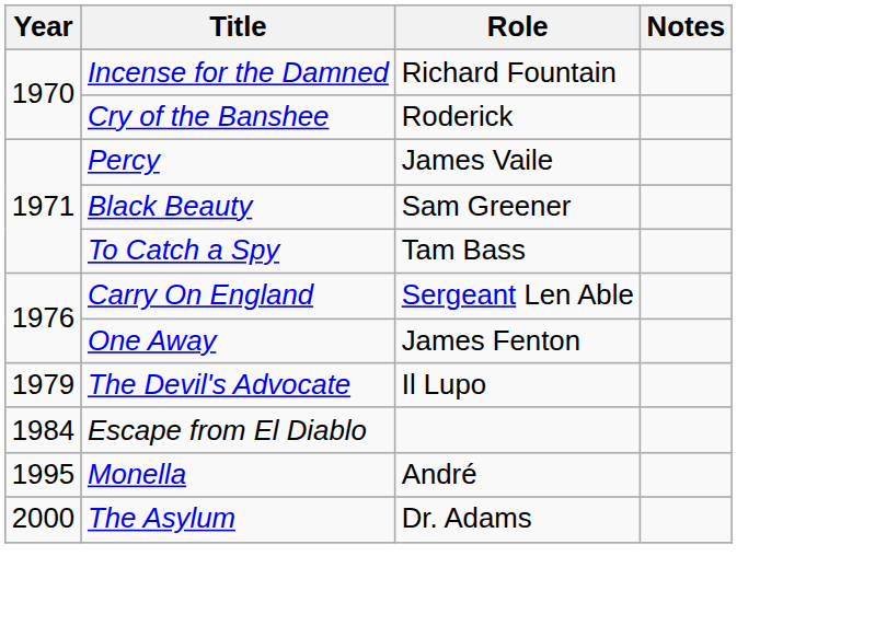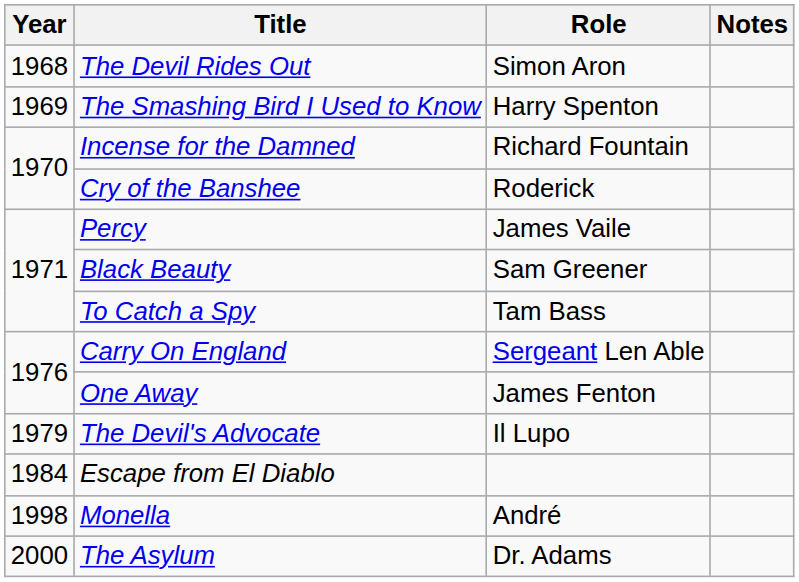 <table class="wikitable sortable">
 <tr>
 <th>Year</th>
 <th>Title</th>
 <th>Role</th>
 <th class = "unsortable">Notes</th>
+</tr>
+<tr>
+<td>1968</td>
+<td><em><a href='#'>The Devil Rides Out</a></em></td>
+<td>Simon Aron</td>
+<td></td>
+</tr>
+<tr>
+<td>1969</td>
+<td><em><a href='#'>The Smashing Bird I Used to Know</a></em></td>
+<td>Harry Spenton</td>
+<td></td>
 </tr>
 <tr>
 <td rowspan=2>1970</td>
 <td><em><a href='#'>Incense for the Damned</a></em></td>
 <td>Richard Fountain</td>
 <td></td>
 </tr>
 <tr>
 <td><em><a href='#'>Cry of the Banshee</a></em></td>
 <td>Roderick</td>
 <td></td>
 </tr>
 <tr>
 <td rowspan=3>1971</td>
 <td><em><a href='#'>Percy</a></em></td>
 <td>James Vaile</td>
 <td></td>
 </tr>
 <tr>
 <td><em><a href='#'>Black Beauty</a></em></td>
 <td>Sam Greener</td>
 <td></td>
 </tr>
 <tr>
 <td><em><a href='#'>To Catch a Spy</a></em></td>
 <td>Tam Bass</td>
 <td></td>
 </tr>
 <tr>
 <td Rowspan=2>1976</td>
 <td><em><a href='#'>Carry On England</a></em></td>
 <td><a href='#'>Sergeant</a> Len Able</td>
 <td></td>
 </tr>
 <tr>
 <td><em><a href='#'>One Away</a></em></td>
 <td>James Fenton</td>
 <td></td>
 </tr>
 <tr>
 <td>1979</td>
 <td><em><a href='#'>The Devil's Advocate</a></em></td>
 <td>Il Lupo</td>
 <td></td>
 </tr>
 <tr>
 <td>1984</td>
 <td><em>Escape from El Diablo</em></td>
 <td></td>
 <td></td>
 </tr>
 <tr>
-<td>1995</td>
+<td>1998</td>
 <td><em><a href='#'>Monella</a></em></td>
 <td>André</td>
 <td></td>
 </tr>
 <tr>
 <td>2000</td>
 <td><em><a href='#'>The Asylum</a></em></td>
 <td>Dr. Adams</td>
 <td></td>
 </tr>
 </table>
